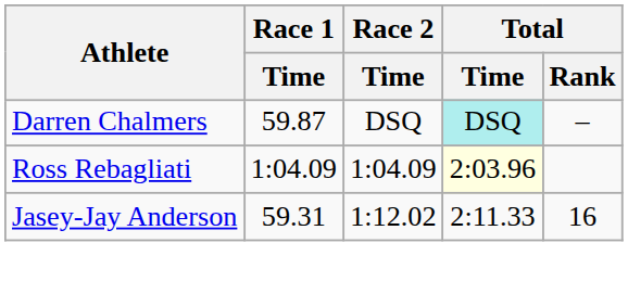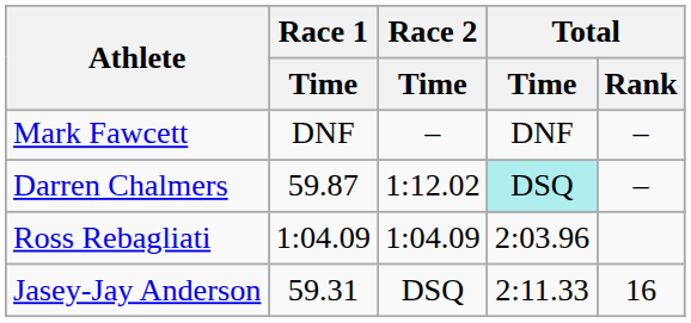 <table class="wikitable" style="font-size:90%">
 <tr>
 <th rowspan="2">Athlete</th>
 <th>Race 1</th>
 <th>Race 2</th>
 <th colspan="2">Total</th>
 </tr>
 <tr>
 <th>Time</th>
 <th>Time</th>
 <th>Time</th>
 <th>Rank</th>
 </tr>
 <tr>
+<td><a href='#'>Mark Fawcett</a></td>
+<td align="center">DNF</td>
+<td align="center">–</td>
+<td align="center">DNF</td>
+<td align="center">–</td>
+</tr>
+<tr>
 <td><a href='#'>Darren Chalmers</a></td>
 <td align="center">59.87</td>
-<td align="center">DSQ</td>
+<td align="center">1:12.02</td>
 <td align="center" style="background: paleturquoise;">DSQ</td>
 <td align="center">–</td>
 </tr>
 <tr>
 <td><a href='#'>Ross Rebagliati</a></td>
 <td align="center">1:04.09</td>
 <td align="center">1:04.09</td>
-<td align="center" style="background: lightyellow;">2:03.96</td>
+<td align="center">2:03.96</td>
 <td align="center"></td>
 </tr>
 <tr>
 <td><a href='#'>Jasey-Jay Anderson</a></td>
 <td align="center">59.31</td>
-<td align="center">1:12.02</td>
+<td align="center">DSQ</td>
 <td align="center">2:11.33</td>
 <td align="center">16</td>
 </tr>
 </table>
